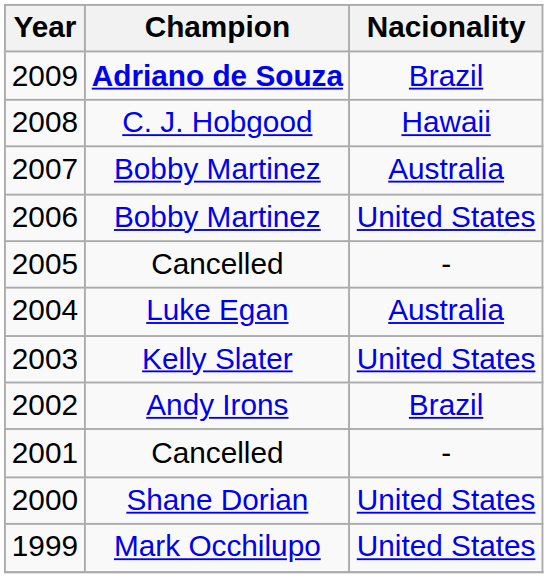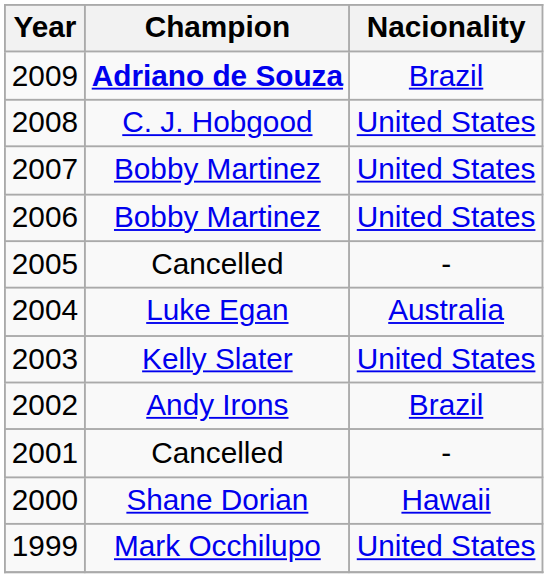 <table class="wikitable" style="text-align:center;">
 <tr>
 <th>Year</th>
 <th>Champion</th>
 <th>Nacionality</th>
 </tr>
 <tr>
 <td>2009</td>
 <td><strong><a href='#'>Adriano de Souza</a></strong></td>
 <td><a href='#'>Brazil</a></td>
 </tr>
 <tr>
 <td>2008</td>
 <td><a href='#'>C. J. Hobgood</a></td>
-<td><a href='#'>Hawaii</a></td>
+<td><a href='#'>United States</a></td>
 </tr>
 <tr>
 <td>2007</td>
 <td><a href='#'>Bobby Martinez</a></td>
-<td><a href='#'>Australia</a></td>
+<td><a href='#'>United States</a></td>
 </tr>
 <tr>
 <td>2006</td>
 <td><a href='#'>Bobby Martinez</a></td>
 <td><a href='#'>United States</a></td>
 </tr>
 <tr>
 <td>2005</td>
 <td>Cancelled</td>
 <td>-</td>
 </tr>
 <tr>
 <td>2004</td>
 <td><a href='#'>Luke Egan</a></td>
 <td><a href='#'>Australia</a></td>
 </tr>
 <tr>
 <td>2003</td>
 <td><a href='#'>Kelly Slater</a></td>
 <td><a href='#'>United States</a></td>
 </tr>
 <tr>
 <td>2002</td>
 <td><a href='#'>Andy Irons</a></td>
 <td><a href='#'>Brazil</a></td>
 </tr>
 <tr>
 <td>2001</td>
 <td>Cancelled</td>
 <td>-</td>
 </tr>
 <tr>
 <td>2000</td>
 <td><a href='#'>Shane Dorian</a></td>
-<td><a href='#'>United States</a></td>
+<td><a href='#'>Hawaii</a></td>
 </tr>
 <tr>
 <td>1999</td>
 <td><a href='#'>Mark Occhilupo</a></td>
 <td><a href='#'>United States</a></td>
 </tr>
 <tr>
 </tr>
 </table>
